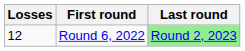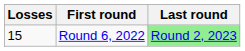 <table class="wikitable">
 <tr>
 <th>Losses</th>
 <th>First round</th>
 <th>Last round</th>
 </tr>
 <tr>
-<td>12</td>
+<td>15</td>
 <td><a href='#'>Round 6, 2022</a></td>
 <td style="background: lightgreen;"><a href='#'>Round 2, 2023</a></td>
 </tr>
 </table>
